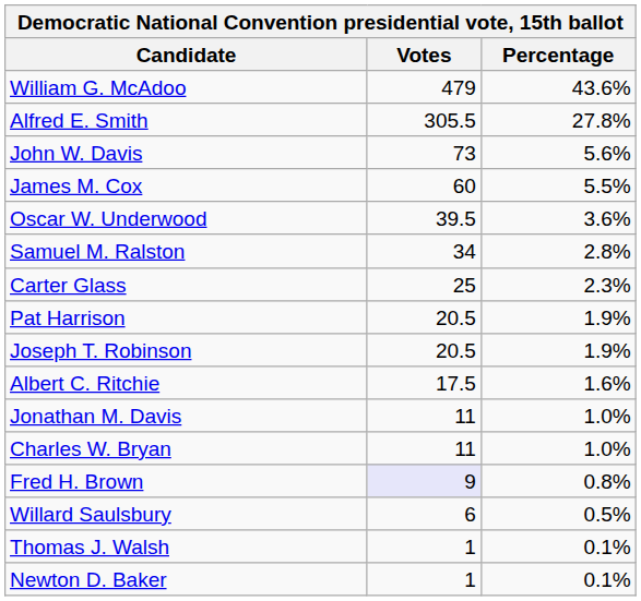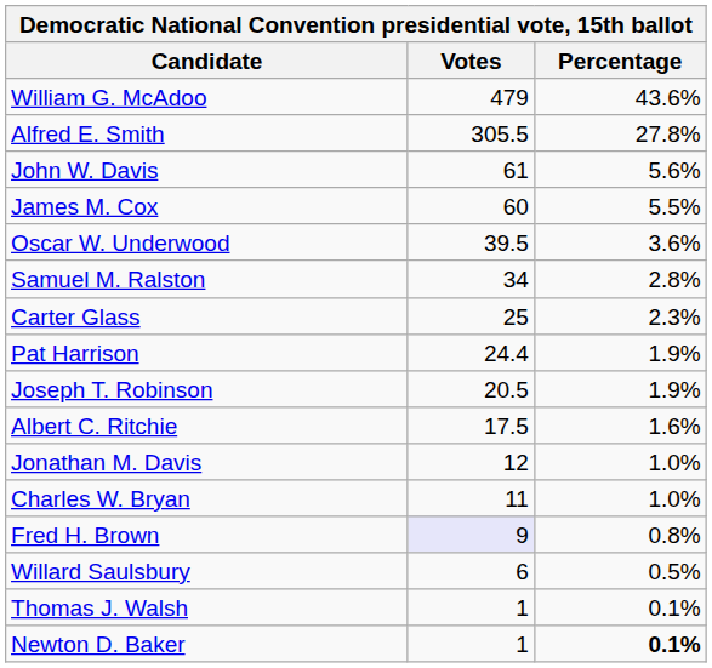 <table class="wikitable" style="font-size:95%;">
 <tr>
 <th colspan="6">Democratic National Convention presidential vote, 15th ballot</th>
 </tr>
 <tr>
 <th style="width: 17em">Candidate</th>
 <th style="width: 5em">Votes</th>
 <th style="width: 7em">Percentage</th>
 </tr>
 <tr>
 <td><a href='#'>William G. McAdoo</a></td>
 <td style="text-align:right;">479</td>
 <td style="text-align:right;">43.6%</td>
 </tr>
 <tr>
 <td><a href='#'>Alfred E. Smith</a></td>
 <td style="text-align:right;">305.5</td>
 <td style="text-align:right;">27.8%</td>
 </tr>
 <tr>
 <td><a href='#'>John W. Davis</a></td>
-<td style="text-align:right;">73</td>
+<td style="text-align:right;">61</td>
 <td style="text-align:right;">5.6%</td>
 </tr>
 <tr>
 <td><a href='#'>James M. Cox</a></td>
 <td style="text-align:right;">60</td>
 <td style="text-align:right;">5.5%</td>
 </tr>
 <tr>
 <td><a href='#'>Oscar W. Underwood</a></td>
 <td style="text-align:right;">39.5</td>
 <td style="text-align:right;">3.6%</td>
 </tr>
 <tr>
 <td><a href='#'>Samuel M. Ralston</a></td>
 <td style="text-align:right;">34</td>
 <td style="text-align:right;">2.8%</td>
 </tr>
 <tr>
 <td><a href='#'>Carter Glass</a></td>
 <td style="text-align:right;">25</td>
 <td style="text-align:right;">2.3%</td>
 </tr>
 <tr>
 <td><a href='#'>Pat Harrison</a></td>
-<td style="text-align:right;">20.5</td>
+<td style="text-align:right;">24.4</td>
 <td style="text-align:right;">1.9%</td>
 </tr>
 <tr>
 <td><a href='#'>Joseph T. Robinson</a></td>
 <td style="text-align:right;">20.5</td>
 <td style="text-align:right;">1.9%</td>
 </tr>
 <tr>
 <td><a href='#'>Albert C. Ritchie</a></td>
 <td style="text-align:right;">17.5</td>
 <td style="text-align:right;">1.6%</td>
 </tr>
 <tr>
 <td><a href='#'>Jonathan M. Davis</a></td>
-<td style="text-align:right;">11</td>
+<td style="text-align:right;">12</td>
 <td style="text-align:right;">1.0%</td>
 </tr>
 <tr>
 <td><a href='#'>Charles W. Bryan</a></td>
 <td style="text-align:right;">11</td>
 <td style="text-align:right;">1.0%</td>
 </tr>
 <tr>
 <td><a href='#'>Fred H. Brown</a></td>
 <td style="background: lavender; text-align:right;">9</td>
 <td style="text-align:right;">0.8%</td>
 </tr>
 <tr>
 <td><a href='#'>Willard Saulsbury</a></td>
 <td style="text-align:right;">6</td>
 <td style="text-align:right;">0.5%</td>
 </tr>
 <tr>
 <td><a href='#'>Thomas J. Walsh</a></td>
 <td style="text-align:right;">1</td>
 <td style="text-align:right;">0.1%</td>
 </tr>
 <tr>
 <td><a href='#'>Newton D. Baker</a></td>
 <td style="text-align:right;">1</td>
-<td style="text-align:right;">0.1%</td>
+<td style="text-align:right;"><strong>0.1%</strong></td>
 </tr>
 </table>
